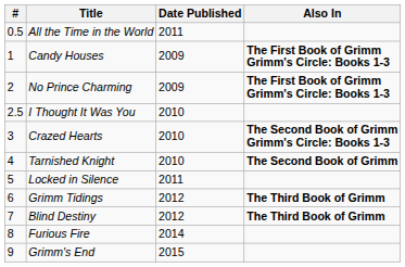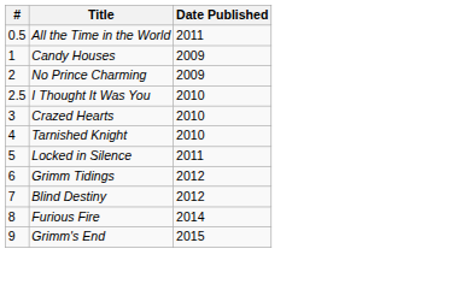 <table class="wikitable">
 <tr>
 <th>#</th>
 <th>Title</th>
 <th>Date Published</th>
-<th>Also In</th>
 </tr>
 <tr>
 <td>0.5</td>
 <td><em>All the Time in the World</em></td>
 <td>2011</td>
-<td></td>
 </tr>
 <tr>
 <td>1</td>
 <td><em>Candy Houses</em></td>
 <td>2009</td>
-<td><strong>The First Book of Grimm</strong><br><strong>Grimm's Circle: Books 1-3</strong></td>
 </tr>
 <tr>
 <td>2</td>
 <td><em>No Prince Charming</em></td>
 <td>2009</td>
-<td><strong>The First Book of Grimm</strong><br><strong>Grimm's Circle: Books 1-3</strong></td>
 </tr>
 <tr>
 <td>2.5</td>
 <td><em>I Thought It Was You</em></td>
 <td>2010</td>
-<td></td>
 </tr>
 <tr>
 <td>3</td>
 <td><em>Crazed Hearts</em></td>
 <td>2010</td>
-<td><strong>The Second Book of Grimm</strong><br><strong>Grimm's Circle: Books 1-3</strong></td>
 </tr>
 <tr>
 <td>4</td>
 <td><em>Tarnished Knight</em></td>
 <td>2010</td>
-<td><strong>The Second Book of Grimm</strong></td>
 </tr>
 <tr>
 <td>5</td>
 <td><em>Locked in Silence</em></td>
 <td>2011</td>
-<td></td>
 </tr>
 <tr>
 <td>6</td>
 <td><em>Grimm Tidings</em></td>
 <td>2012</td>
-<td><strong>The Third Book of Grimm</strong></td>
 </tr>
 <tr>
 <td>7</td>
 <td><em>Blind Destiny</em></td>
 <td>2012</td>
-<td><strong>The Third Book of Grimm</strong></td>
 </tr>
 <tr>
 <td>8</td>
 <td><em>Furious Fire</em></td>
 <td>2014</td>
-<td></td>
 </tr>
 <tr>
 <td>9</td>
 <td><em>Grimm's End</em></td>
 <td>2015</td>
-<td></td>
 </tr>
 </table>
